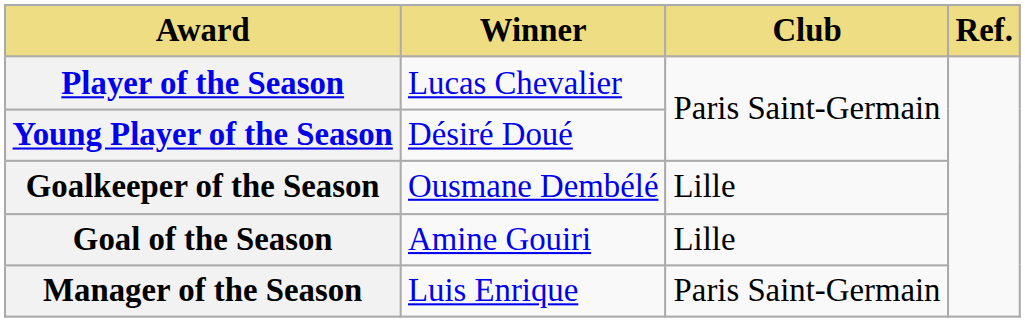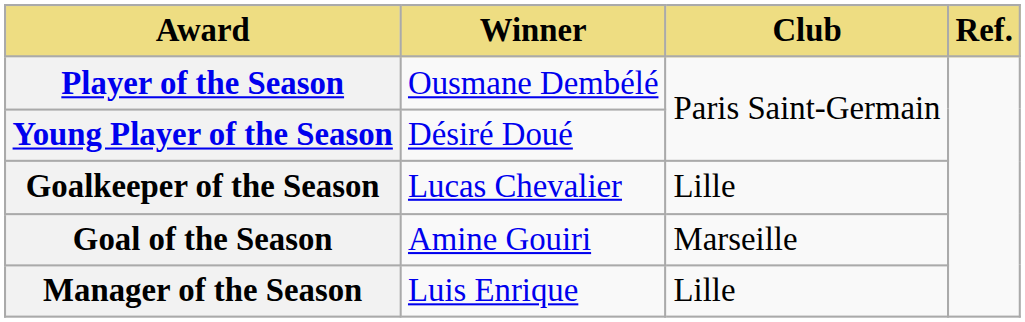 <table class="wikitable">
 <tr>
 <th style="background-color: #eedd82">Award</th>
 <th style="background-color: #eedd82">Winner</th>
 <th style="background-color: #eedd82">Club</th>
 <th style="background-color: #eedd82">Ref.</th>
 </tr>
 <tr>
 <th><a href='#'>Player of the Season</a></th>
-<td> <a href='#'>Lucas Chevalier</a></td>
+<td> <a href='#'>Ousmane Dembélé</a></td>
 <td rowspan="2">Paris Saint-Germain</td>
 <td rowspan="5"></td>
 </tr>
 <tr>
 <th><a href='#'>Young Player of the Season</a></th>
 <td> <a href='#'>Désiré Doué</a></td>
 </tr>
 <tr>
 <th>Goalkeeper of the Season</th>
-<td> <a href='#'>Ousmane Dembélé</a></td>
+<td> <a href='#'>Lucas Chevalier</a></td>
 <td>Lille</td>
 </tr>
 <tr>
 <th>Goal of the Season</th>
 <td> <a href='#'>Amine Gouiri</a></td>
-<td>Lille</td>
+<td>Marseille</td>
 </tr>
 <tr>
 <th>Manager of the Season</th>
 <td> <a href='#'>Luis Enrique</a></td>
-<td>Paris Saint-Germain</td>
+<td>Lille</td>
 </tr>
 </table>
